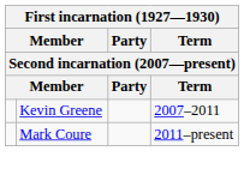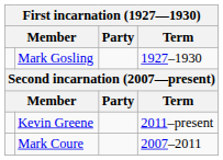 <table class="wikitable">
 <tr>
 <th colspan="4">First incarnation (1927—1930)</th>
 </tr>
 <tr>
 <th colspan="2">Member</th>
 <th>Party</th>
 <th>Term</th>
+</tr>
+<tr>
+<td> </td>
+<td><a href='#'>Mark Gosling</a></td>
+<td></td>
+<td><a href='#'>1927</a>–1930</td>
 </tr>
 <tr>
 <th colspan="4">Second incarnation (2007—present)</th>
 </tr>
 <tr>
 <th colspan="2">Member</th>
 <th>Party</th>
 <th>Term</th>
 </tr>
 <tr>
 <td> </td>
 <td><a href='#'>Kevin Greene</a></td>
 <td></td>
-<td><a href='#'>2007</a>–2011</td>
+<td><a href='#'>2011</a>–present</td>
 </tr>
 <tr>
 <td> </td>
 <td><a href='#'>Mark Coure</a></td>
 <td></td>
-<td><a href='#'>2011</a>–present</td>
+<td><a href='#'>2007</a>–2011</td>
 </tr>
 </table>
